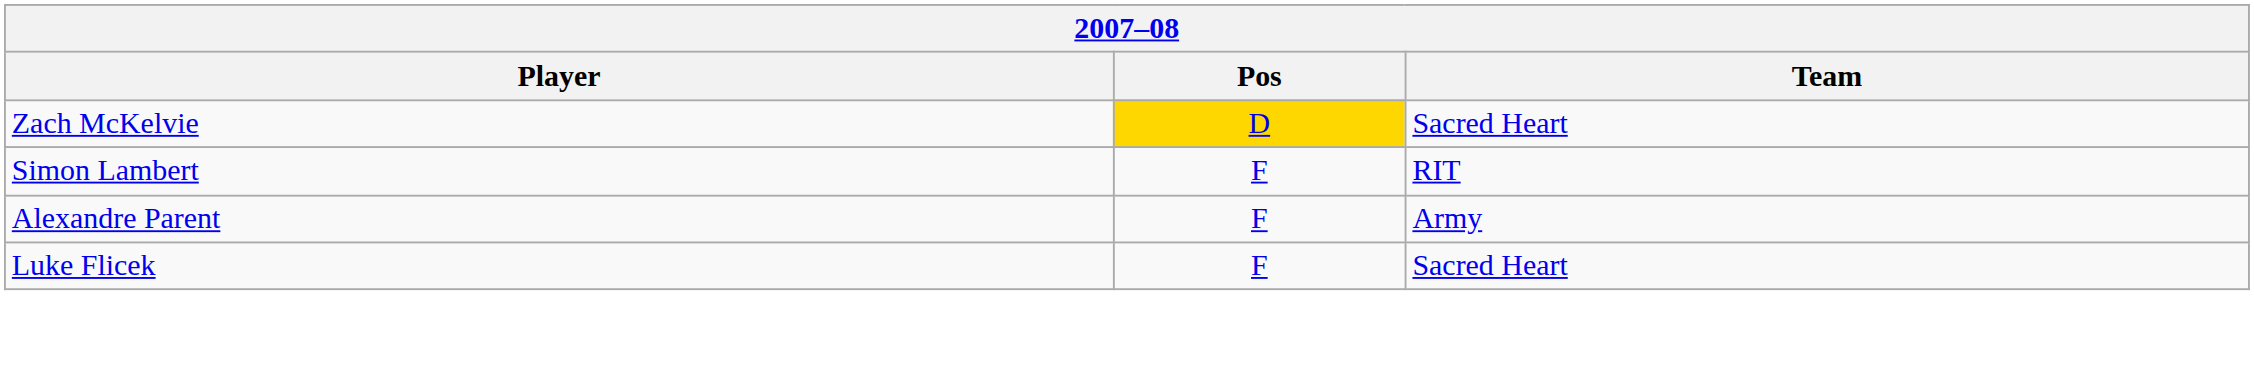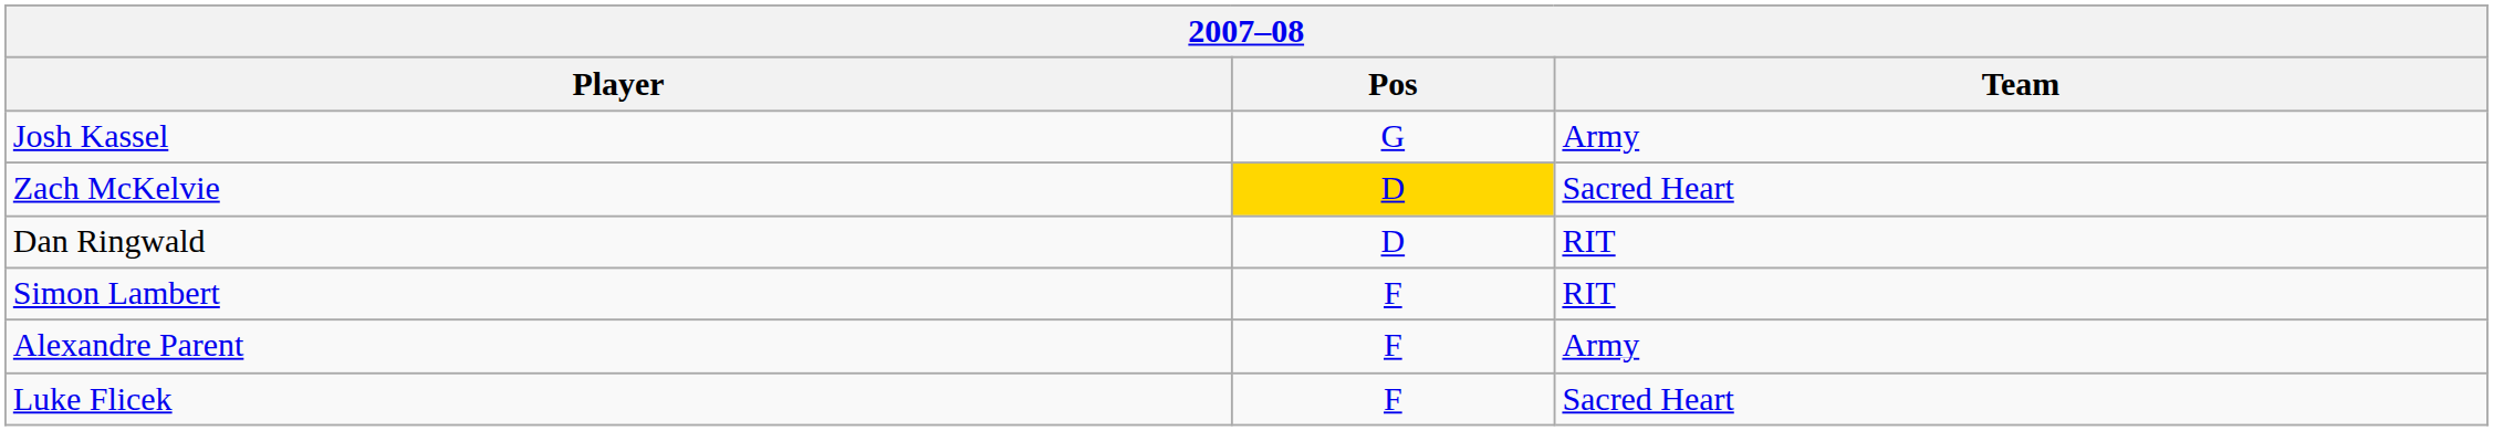 <table class="wikitable" width=95%>
 <tr>
 <th colspan=3><a href='#'>2007–08</a></th>
 </tr>
 <tr>
 <th>Player</th>
 <th>Pos</th>
 <th>Team</th>
 </tr>
 <tr>
+<td><a href='#'>Josh Kassel</a></td>
+<td style="text-align:center;"><a href='#'>G</a></td>
+<td><a href='#'>Army</a></td>
+</tr>
+<tr>
 <td><a href='#'>Zach McKelvie</a></td>
 <td style="background: gold; text-align:center;"><a href='#'>D</a></td>
 <td><a href='#'>Sacred Heart</a></td>
+</tr>
+<tr>
+<td>Dan Ringwald</td>
+<td style="text-align:center;"><a href='#'>D</a></td>
+<td><a href='#'>RIT</a></td>
 </tr>
 <tr>
 <td><a href='#'>Simon Lambert</a></td>
 <td style="text-align:center;"><a href='#'>F</a></td>
 <td><a href='#'>RIT</a></td>
 </tr>
 <tr>
 <td><a href='#'>Alexandre Parent</a></td>
 <td style="text-align:center;"><a href='#'>F</a></td>
 <td><a href='#'>Army</a></td>
 </tr>
 <tr>
 <td><a href='#'>Luke Flicek</a></td>
 <td style="text-align:center;"><a href='#'>F</a></td>
 <td><a href='#'>Sacred Heart</a></td>
 </tr>
 </table>
